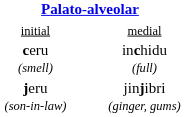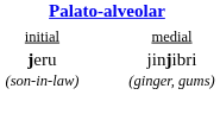 <table class="mw-collapsible mw-collapsed">
 <tr>
 <th colspan="2" style="width: 14em; text-align:center;"><a href='#'>Palato-alveolar</a></th>
 </tr>
 <tr>
 <td style="width: 7em; text-align:center;"><small><u>initial</u></small></td>
 <td style="width: 7em; text-align:center;"><small><u>medial</u></small></td>
 </tr>
 <tr>
-<td style="text-align:center;"><strong>c</strong>eru<br><em><small>(smell)</small></em></td>
-<td style="text-align:center;">in<strong>c</strong>hidu<br><em><small>(full)</small></em></td>
-</tr>
-<tr>
 <td style="text-align:center;"><strong>j</strong>eru<br><em><small>(son-in-law)</small></em></td>
 <td style="text-align:center;">jin<strong>j</strong>ibri<br><small><em>(ginger, gums)</em></small></td>
 </tr>
 </table>
